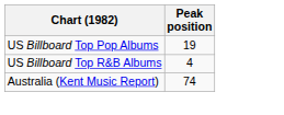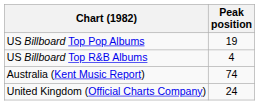 <table class="wikitable">
 <tr>
 <th>Chart (1982)</th>
 <th>Peak<br> position</th>
 </tr>
 <tr>
 <td>US <em>Billboard</em> <a href='#'>Top Pop Albums</a></td>
 <td style="text-align:center;">19</td>
 </tr>
 <tr>
 <td>US <em>Billboard</em> <a href='#'>Top R&B Albums</a></td>
 <td style="text-align:center;">4</td>
 </tr>
 <tr>
 <td>Australia (<a href='#'>Kent Music Report</a>)</td>
 <td align="center">74</td>
 </tr>
+<tr>
+<td>United Kingdom (<a href='#'>Official Charts Company</a>)</td>
+<td align="center">24</td>
+</tr>
 </table>
